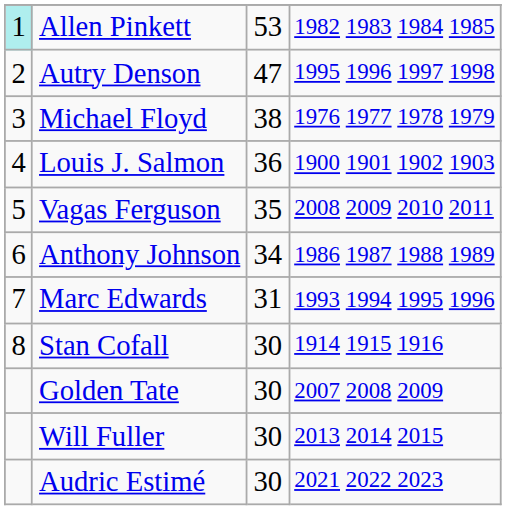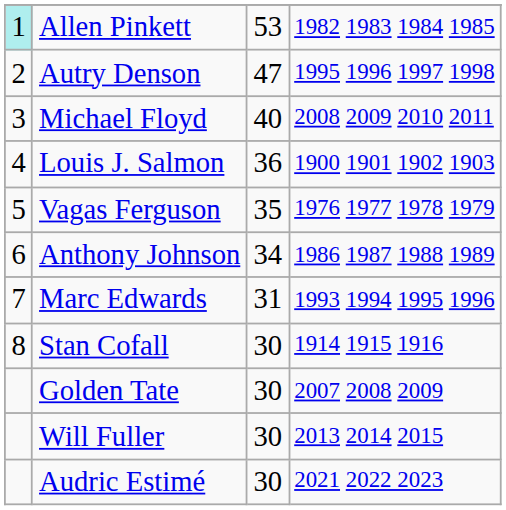 <table class="wikitable">
 <tr>
 </tr>
 <tr>
 <td style="background: paleturquoise;">1</td>
 <td><a href='#'>Allen Pinkett</a></td>
 <td>53</td>
 <td style="font-size:80%;"><a href='#'>1982</a> <a href='#'>1983</a> <a href='#'>1984</a> <a href='#'>1985</a></td>
 </tr>
 <tr>
 <td>2</td>
 <td><a href='#'>Autry Denson</a></td>
 <td>47</td>
 <td style="font-size:80%;"><a href='#'>1995</a> <a href='#'>1996</a> <a href='#'>1997</a> <a href='#'>1998</a></td>
 </tr>
 <tr>
 <td>3</td>
 <td><a href='#'>Michael Floyd</a></td>
-<td>38</td>
-<td style="font-size:80%;"><a href='#'>1976</a> <a href='#'>1977</a> <a href='#'>1978</a> <a href='#'>1979</a></td>
+<td>40</td>
+<td style="font-size:80%;"><a href='#'>2008</a> <a href='#'>2009</a> <a href='#'>2010</a> <a href='#'>2011</a></td>
 </tr>
 <tr>
 <td>4</td>
 <td><a href='#'>Louis J. Salmon</a></td>
 <td>36</td>
 <td style="font-size:80%;"><a href='#'>1900</a> <a href='#'>1901</a> <a href='#'>1902</a> <a href='#'>1903</a></td>
 </tr>
 <tr>
 <td>5</td>
 <td><a href='#'>Vagas Ferguson</a></td>
 <td>35</td>
-<td style="font-size:80%;"><a href='#'>2008</a> <a href='#'>2009</a> <a href='#'>2010</a> <a href='#'>2011</a></td>
+<td style="font-size:80%;"><a href='#'>1976</a> <a href='#'>1977</a> <a href='#'>1978</a> <a href='#'>1979</a></td>
 </tr>
 <tr>
 <td>6</td>
 <td><a href='#'>Anthony Johnson</a></td>
 <td>34</td>
 <td style="font-size:80%;"><a href='#'>1986</a> <a href='#'>1987</a> <a href='#'>1988</a> <a href='#'>1989</a></td>
 </tr>
 <tr>
 <td>7</td>
 <td><a href='#'>Marc Edwards</a></td>
 <td>31</td>
 <td style="font-size:80%;"><a href='#'>1993</a> <a href='#'>1994</a> <a href='#'>1995</a> <a href='#'>1996</a></td>
 </tr>
 <tr>
 <td>8</td>
 <td><a href='#'>Stan Cofall</a></td>
 <td>30</td>
 <td style="font-size:80%;"><a href='#'>1914</a> <a href='#'>1915</a> <a href='#'>1916</a></td>
 </tr>
 <tr>
 <td></td>
 <td><a href='#'>Golden Tate</a></td>
 <td>30</td>
 <td style="font-size:80%;"><a href='#'>2007</a> <a href='#'>2008</a> <a href='#'>2009</a></td>
 </tr>
 <tr>
 <td></td>
 <td><a href='#'>Will Fuller</a></td>
 <td>30</td>
 <td style="font-size:80%;"><a href='#'>2013</a> <a href='#'>2014</a> <a href='#'>2015</a></td>
 </tr>
 <tr>
 <td></td>
 <td><a href='#'>Audric Estimé</a></td>
 <td>30</td>
 <td style="font-size:80%;"><a href='#'>2021</a> <a href='#'>2022 2023</a></td>
 </tr>
 </table>
